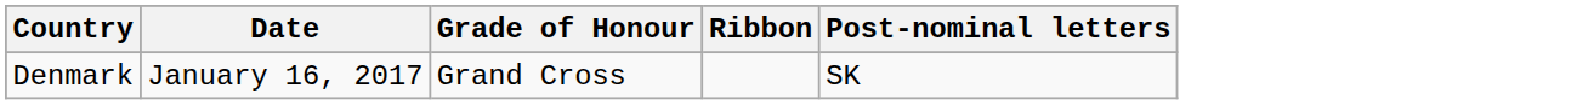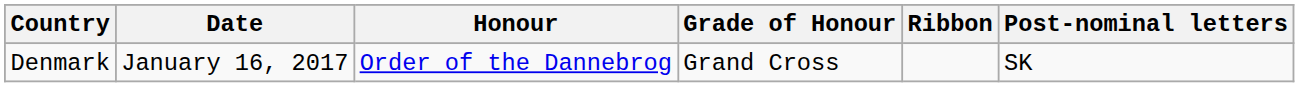 <table class="wikitable sortable">
 <tr>
 <th>Country</th>
 <th>Date</th>
+<th>Honour</th>
 <th>Grade of Honour</th>
 <th>Ribbon</th>
 <th>Post-nominal letters</th>
 </tr>
 <tr>
 <td>Denmark</td>
 <td>January 16, 2017</td>
+<td><a href='#'>Order of the Dannebrog</a></td>
 <td>Grand Cross</td>
 <td></td>
 <td>SK</td>
 </tr>
 </table>
